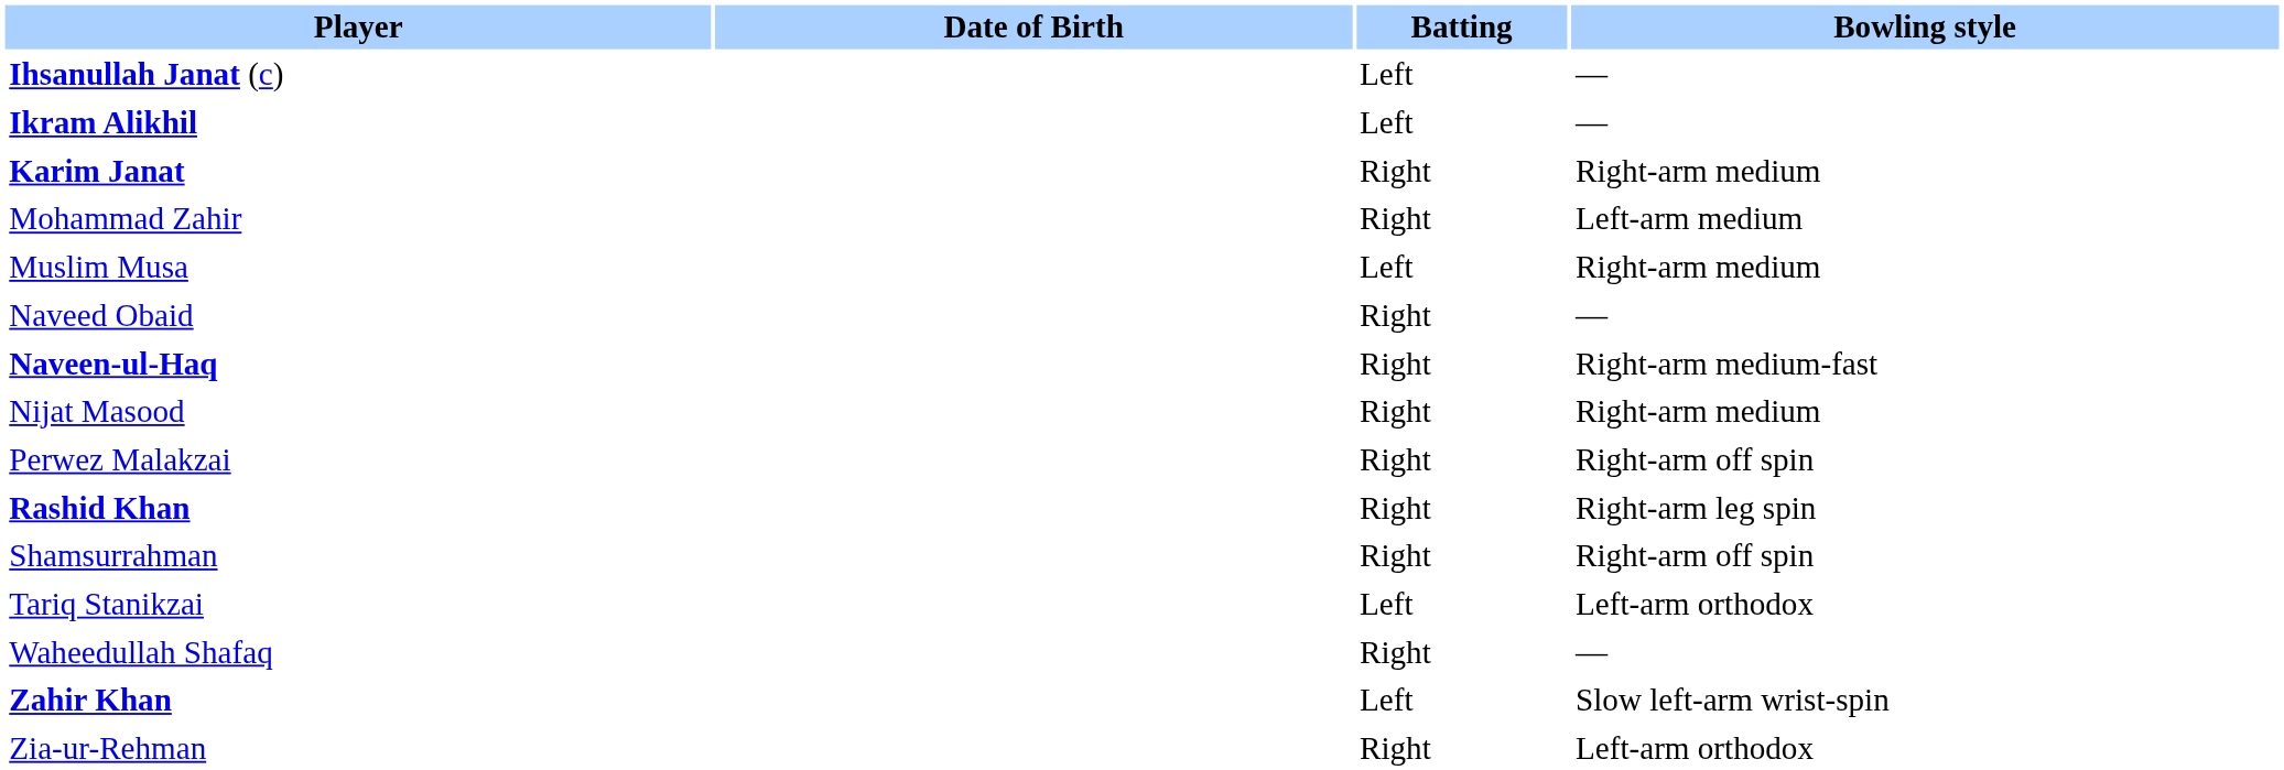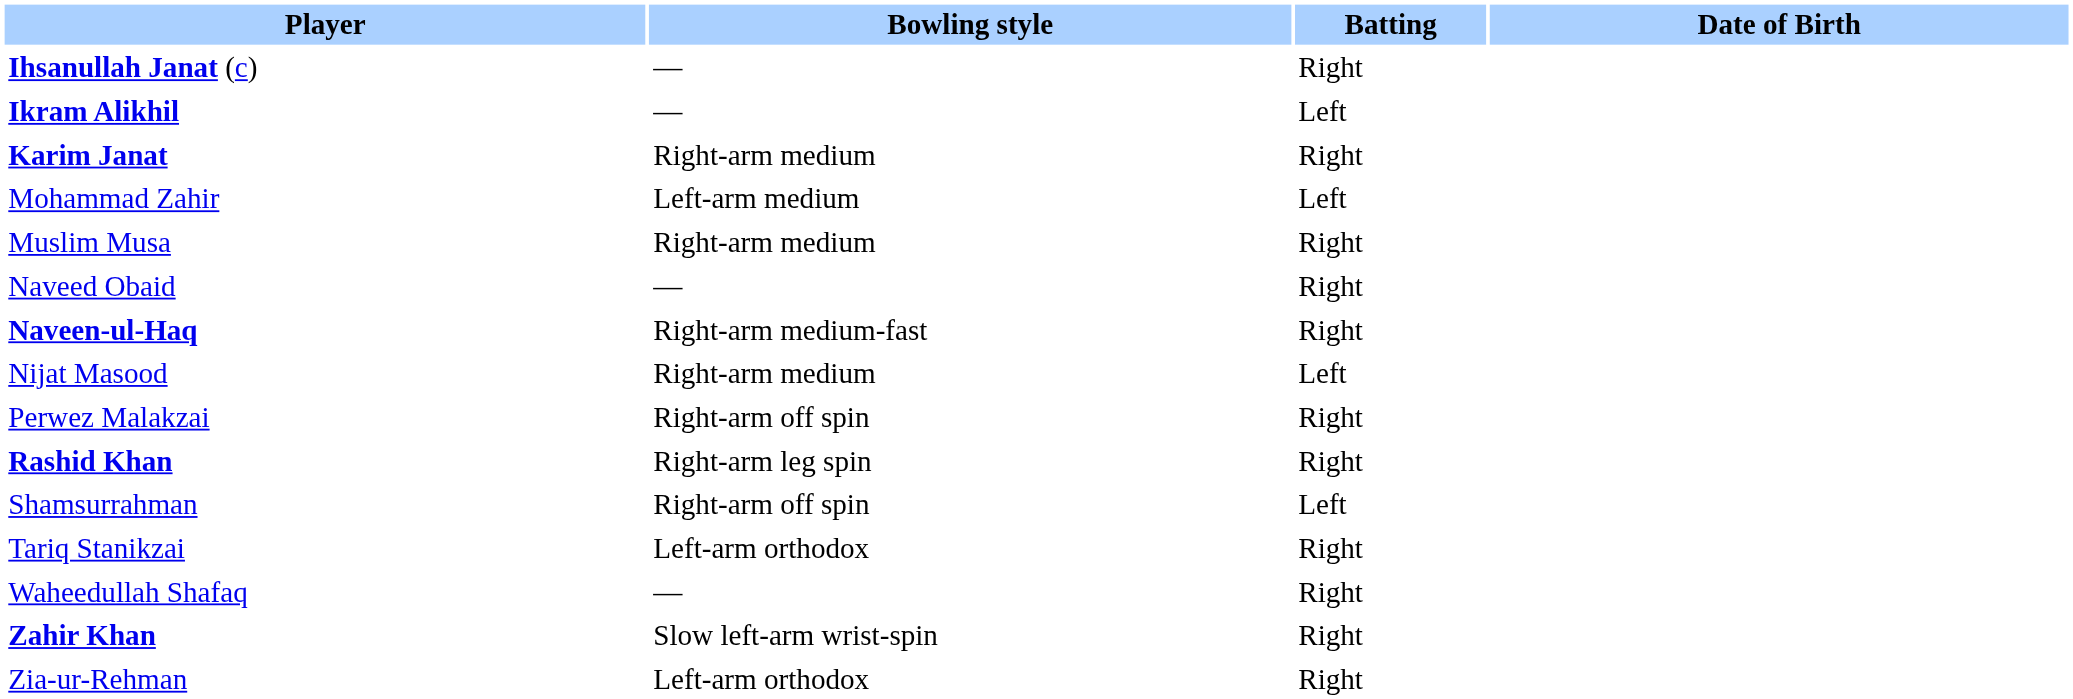 <table border="0" cellspacing="2" cellpadding="2" style="width:90%;">
 <tr style="background:#aad0ff;">
 <th width=20%>Player</th>
+<th width=20%>Bowling style</th>
+<th width=6%>Batting</th>
 <th width=18%>Date of Birth</th>
-<th width=6%>Batting</th>
-<th width=20%>Bowling style</th>
 </tr>
 <tr>
 <td><strong><a href='#'>Ihsanullah Janat</a></strong> (<a href='#'>c</a>)</td>
+<td>—</td>
+<td>Right</td>
 <td></td>
-<td>Left</td>
-<td>—</td>
 </tr>
 <tr>
 <td><strong><a href='#'>Ikram Alikhil</a></strong></td>
+<td>—</td>
+<td>Left</td>
 <td></td>
-<td>Left</td>
-<td>—</td>
 </tr>
 <tr>
 <td><strong><a href='#'>Karim Janat</a></strong></td>
+<td>Right-arm medium</td>
+<td>Right</td>
 <td></td>
-<td>Right</td>
-<td>Right-arm medium</td>
 </tr>
 <tr>
 <td><a href='#'>Mohammad Zahir</a></td>
+<td>Left-arm medium</td>
+<td>Left</td>
 <td></td>
-<td>Right</td>
-<td>Left-arm medium</td>
 </tr>
 <tr>
 <td><a href='#'>Muslim Musa</a></td>
+<td>Right-arm medium</td>
+<td>Right</td>
 <td></td>
-<td>Left</td>
-<td>Right-arm medium</td>
 </tr>
 <tr>
 <td><a href='#'>Naveed Obaid</a></td>
+<td>—</td>
+<td>Right</td>
 <td></td>
-<td>Right</td>
-<td>—</td>
 </tr>
 <tr>
 <td><strong><a href='#'>Naveen-ul-Haq</a></strong></td>
+<td>Right-arm medium-fast</td>
+<td>Right</td>
 <td></td>
-<td>Right</td>
-<td>Right-arm medium-fast</td>
 </tr>
 <tr>
 <td><a href='#'>Nijat Masood</a></td>
+<td>Right-arm medium</td>
+<td>Left</td>
 <td></td>
-<td>Right</td>
-<td>Right-arm medium</td>
 </tr>
 <tr>
 <td><a href='#'>Perwez Malakzai</a></td>
+<td>Right-arm off spin</td>
+<td>Right</td>
 <td></td>
-<td>Right</td>
-<td>Right-arm off spin</td>
 </tr>
 <tr>
 <td><strong><a href='#'>Rashid Khan</a></strong></td>
+<td>Right-arm leg spin</td>
+<td>Right</td>
 <td></td>
-<td>Right</td>
-<td>Right-arm leg spin</td>
 </tr>
 <tr>
 <td><a href='#'>Shamsurrahman</a></td>
+<td>Right-arm off spin</td>
+<td>Left</td>
 <td></td>
-<td>Right</td>
-<td>Right-arm off spin</td>
 </tr>
 <tr>
 <td><a href='#'>Tariq Stanikzai</a></td>
+<td>Left-arm orthodox</td>
+<td>Right</td>
 <td></td>
-<td>Left</td>
-<td>Left-arm orthodox</td>
 </tr>
 <tr>
 <td><a href='#'>Waheedullah Shafaq</a></td>
+<td>—</td>
+<td>Right</td>
 <td></td>
-<td>Right</td>
-<td>—</td>
 </tr>
 <tr>
 <td><strong><a href='#'>Zahir Khan</a></strong></td>
+<td>Slow left-arm wrist-spin</td>
+<td>Right</td>
 <td></td>
-<td>Left</td>
-<td>Slow left-arm wrist-spin</td>
 </tr>
 <tr>
 <td><a href='#'>Zia-ur-Rehman</a></td>
+<td>Left-arm orthodox</td>
+<td>Right</td>
 <td></td>
-<td>Right</td>
-<td>Left-arm orthodox</td>
 </tr>
 </table>
